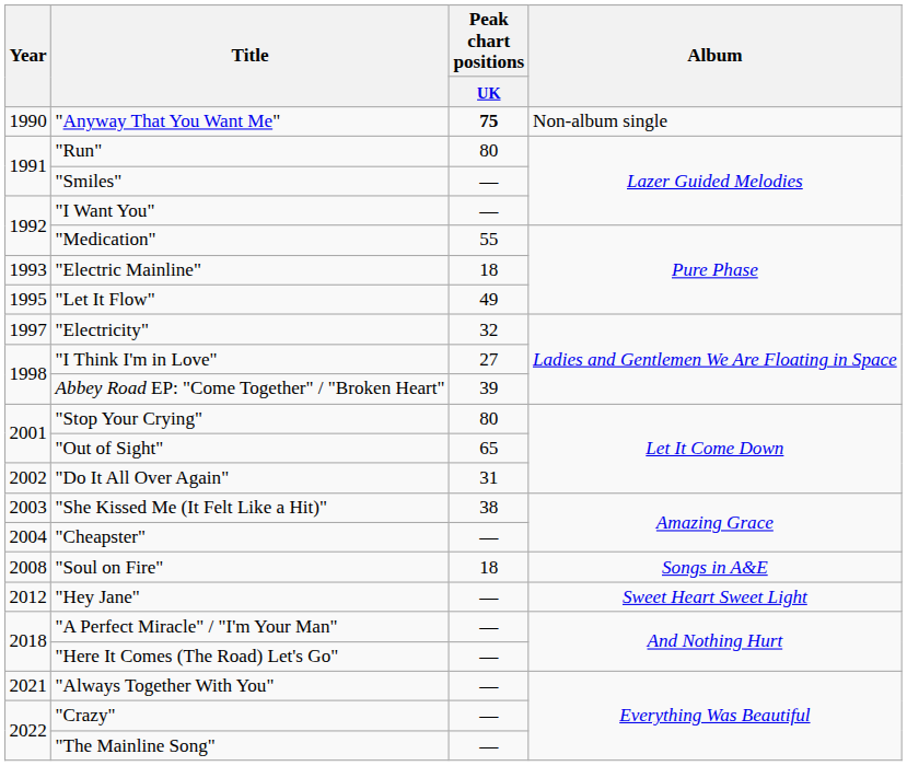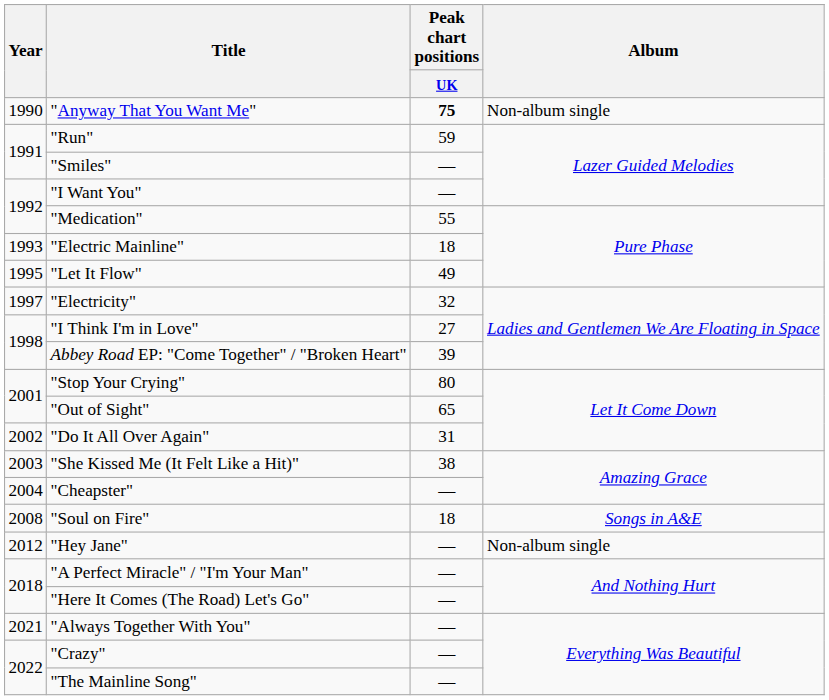 <table class="wikitable">
 <tr>
 <th rowspan="2">Year</th>
 <th rowspan="2">Title</th>
 <th>Peak chart positions</th>
 <th rowspan="2">Album</th>
 </tr>
 <tr>
 <th width="30"><small><a href='#'>UK</a></small></th>
 </tr>
 <tr>
 <td>1990</td>
 <td>"<a href='#'>Anyway That You Want Me</a>"</td>
 <td style="text-align:center;"><strong>75</strong></td>
 <td>Non-album single</td>
 </tr>
 <tr>
 <td rowspan="2">1991</td>
 <td>"Run"</td>
-<td style="text-align:center;">80</td>
+<td style="text-align:center;">59</td>
 <td rowspan="3" style="text-align:center;"><em><a href='#'>Lazer Guided Melodies</a></em></td>
 </tr>
 <tr>
 <td>"Smiles"</td>
 <td style="text-align:center;">—</td>
 </tr>
 <tr>
 <td rowspan="2">1992</td>
 <td>"I Want You"</td>
 <td style="text-align:center;">—</td>
 </tr>
 <tr>
 <td>"Medication"</td>
 <td style="text-align:center;">55</td>
 <td rowspan="3" style="text-align:center;"><em><a href='#'>Pure Phase</a></em></td>
 </tr>
 <tr>
 <td>1993</td>
 <td>"Electric Mainline"</td>
 <td style="text-align:center;">18</td>
 </tr>
 <tr>
 <td>1995</td>
 <td>"Let It Flow"</td>
 <td style="text-align:center;">49</td>
 </tr>
 <tr>
 <td>1997</td>
 <td>"Electricity"</td>
 <td style="text-align:center;">32</td>
 <td rowspan="3" style="text-align:center;"><em><a href='#'>Ladies and Gentlemen We Are Floating in Space</a></em></td>
 </tr>
 <tr>
 <td rowspan="2">1998</td>
 <td>"I Think I'm in Love"</td>
 <td style="text-align:center;">27</td>
 </tr>
 <tr>
 <td><em>Abbey Road</em> EP: "Come Together" / "Broken Heart"</td>
 <td style="text-align:center;">39</td>
 </tr>
 <tr>
 <td rowspan="2">2001</td>
 <td>"Stop Your Crying"</td>
 <td style="text-align:center;">80</td>
 <td rowspan="3" style="text-align:center;"><a href='#'><em>Let It Come Down</em></a></td>
 </tr>
 <tr>
 <td>"Out of Sight"</td>
 <td style="text-align:center;">65</td>
 </tr>
 <tr>
 <td>2002</td>
 <td>"Do It All Over Again"</td>
 <td style="text-align:center;">31</td>
 </tr>
 <tr>
 <td>2003</td>
 <td>"She Kissed Me (It Felt Like a Hit)"</td>
 <td style="text-align:center;">38</td>
 <td rowspan="2" style="text-align:center;"><a href='#'><em>Amazing Grace</em></a></td>
 </tr>
 <tr>
 <td>2004</td>
 <td>"Cheapster"</td>
 <td style="text-align:center;">—</td>
 </tr>
 <tr>
 <td>2008</td>
 <td>"Soul on Fire"</td>
 <td style="text-align:center;">18</td>
 <td style="text-align:center;"><em><a href='#'>Songs in A&E</a></em></td>
 </tr>
 <tr>
 <td>2012</td>
 <td>"Hey Jane"</td>
 <td style="text-align:center;">—</td>
-<td style="text-align:center;"><em><a href='#'>Sweet Heart Sweet Light</a></em></td>
+<td>Non-album single</td>
 </tr>
 <tr>
 <td rowspan="2">2018</td>
 <td>"A Perfect Miracle" / "I'm Your Man"</td>
 <td style="text-align:center;">—</td>
 <td rowspan="2" style="text-align:center;"><em><a href='#'>And Nothing Hurt</a></em></td>
 </tr>
 <tr>
 <td>"Here It Comes (The Road) Let's Go"</td>
 <td style="text-align:center;">—</td>
 </tr>
 <tr>
 <td>2021</td>
 <td>"Always Together With You"</td>
 <td style="text-align:center;">—</td>
 <td rowspan="3" style="text-align:center;"><em><a href='#'>Everything Was Beautiful</a></em></td>
 </tr>
 <tr>
 <td rowspan="2">2022</td>
 <td>"Crazy"</td>
 <td style="text-align:center;">—</td>
 </tr>
 <tr>
 <td>"The Mainline Song"</td>
 <td style="text-align:center;">—</td>
 </tr>
 </table>
